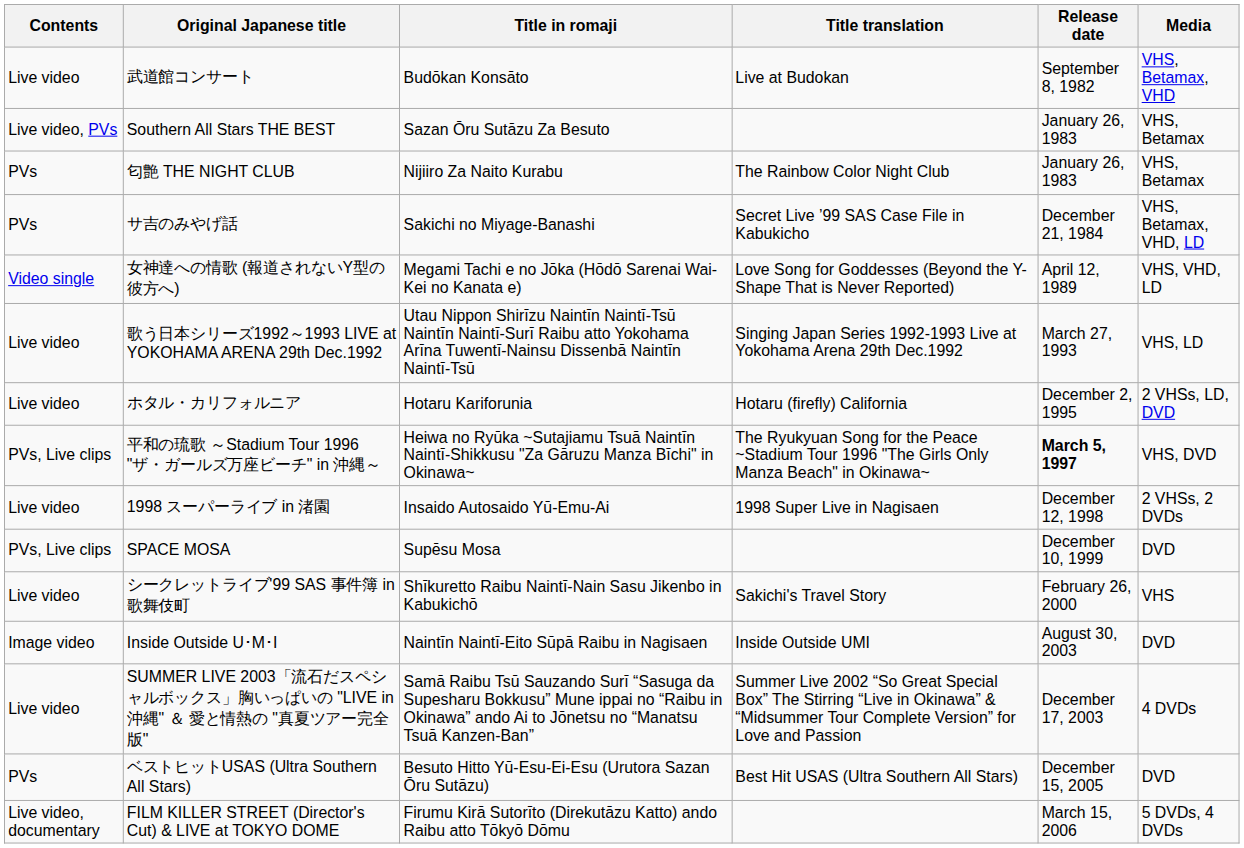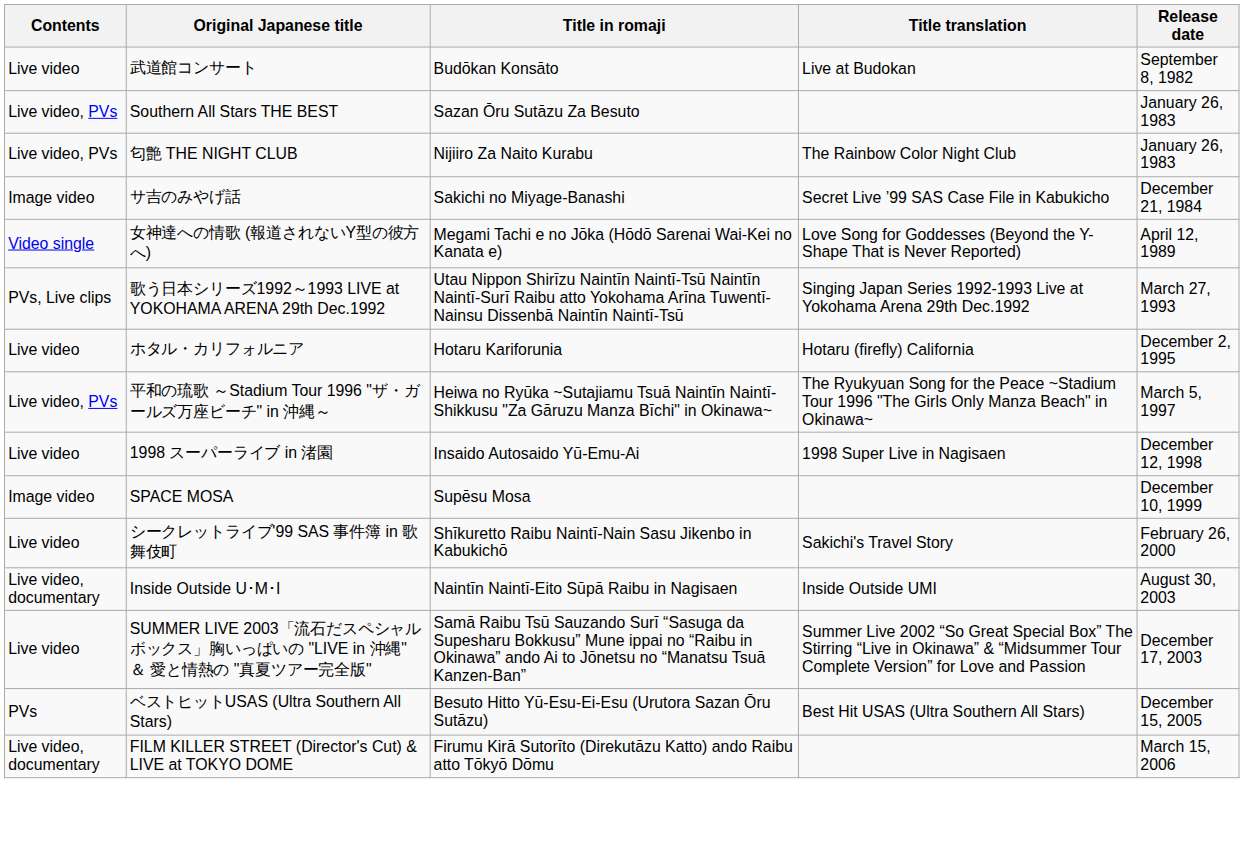 <table class="wikitable">
 <tr>
 <th>Contents</th>
 <th>Original Japanese title</th>
 <th>Title in romaji</th>
 <th>Title translation</th>
 <th>Release date</th>
-<th>Media</th>
 </tr>
 <tr>
 <td>Live video</td>
 <td>武道館コンサート</td>
 <td>Budōkan Konsāto</td>
 <td>Live at Budokan</td>
 <td>September 8, 1982</td>
-<td><a href='#'>VHS</a>, <a href='#'>Betamax</a>, <a href='#'>VHD</a></td>
 </tr>
 <tr>
 <td>Live video, <a href='#'>PVs</a></td>
 <td>Southern All Stars THE BEST</td>
 <td>Sazan Ōru Sutāzu Za Besuto</td>
 <td></td>
 <td>January 26, 1983</td>
-<td>VHS, Betamax</td>
 </tr>
 <tr>
-<td>PVs</td>
+<td>Live video, PVs</td>
 <td>匂艶 THE NIGHT CLUB</td>
 <td>Nijiiro Za Naito Kurabu</td>
 <td>The Rainbow Color Night Club</td>
 <td>January 26, 1983</td>
-<td>VHS, Betamax</td>
 </tr>
 <tr>
-<td>PVs</td>
+<td>Image video</td>
 <td>サ吉のみやげ話</td>
 <td>Sakichi no Miyage-Banashi</td>
 <td>Secret Live ’99 SAS Case File in Kabukicho</td>
 <td>December 21, 1984</td>
-<td>VHS, Betamax, VHD, <a href='#'>LD</a></td>
 </tr>
 <tr>
 <td><a href='#'>Video single</a></td>
 <td>女神達への情歌 (報道されないY型の彼方へ)</td>
 <td>Megami Tachi e no Jōka (Hōdō Sarenai Wai-Kei no Kanata e)</td>
 <td>Love Song for Goddesses (Beyond the Y-Shape That is Never Reported)</td>
 <td>April 12, 1989</td>
-<td>VHS, VHD, LD</td>
 </tr>
 <tr>
-<td>Live video</td>
+<td>PVs, Live clips</td>
 <td>歌う日本シリーズ1992～1993 LIVE at YOKOHAMA ARENA 29th Dec.1992</td>
 <td>Utau Nippon Shirīzu Naintīn Naintī-Tsū Naintīn Naintī-Surī Raibu atto Yokohama Arīna Tuwentī-Nainsu Dissenbā Naintīn Naintī-Tsū</td>
 <td>Singing Japan Series 1992-1993 Live at Yokohama Arena 29th Dec.1992</td>
 <td>March 27, 1993</td>
-<td>VHS, LD</td>
 </tr>
 <tr>
 <td>Live video</td>
 <td>ホタル・カリフォルニア</td>
 <td>Hotaru Kariforunia</td>
 <td>Hotaru (firefly) California</td>
 <td>December 2, 1995</td>
-<td>2 VHSs, LD, <a href='#'>DVD</a></td>
 </tr>
 <tr>
-<td>PVs, Live clips</td>
+<td>Live video, <a href='#'>PVs</a></td>
 <td>平和の琉歌 ～Stadium Tour 1996 "ザ・ガールズ万座ビーチ" in 沖縄～</td>
 <td>Heiwa no Ryūka ~Sutajiamu Tsuā Naintīn Naintī-Shikkusu "Za Gāruzu Manza Bīchi" in Okinawa~</td>
 <td>The Ryukyuan Song for the Peace ~Stadium Tour 1996 "The Girls Only Manza Beach" in Okinawa~</td>
-<td><strong>March 5, 1997</strong></td>
-<td>VHS, DVD</td>
+<td>March 5, 1997</td>
 </tr>
 <tr>
 <td>Live video</td>
 <td>1998 スーパーライブ in 渚園</td>
 <td>Insaido Autosaido Yū-Emu-Ai</td>
 <td>1998 Super Live in Nagisaen</td>
 <td>December 12, 1998</td>
-<td>2 VHSs, 2 DVDs</td>
 </tr>
 <tr>
-<td>PVs, Live clips</td>
+<td>Image video</td>
 <td>SPACE MOSA</td>
 <td>Supēsu Mosa</td>
 <td></td>
 <td>December 10, 1999</td>
-<td>DVD</td>
 </tr>
 <tr>
 <td>Live video</td>
 <td>シークレットライブ'99 SAS 事件簿 in 歌舞伎町</td>
 <td>Shīkuretto Raibu Naintī-Nain Sasu Jikenbo in Kabukichō</td>
 <td>Sakichi's Travel Story</td>
 <td>February 26, 2000</td>
-<td>VHS</td>
 </tr>
 <tr>
-<td>Image video</td>
+<td>Live video, documentary</td>
 <td>Inside Outside U･M･I</td>
 <td>Naintīn Naintī-Eito Sūpā Raibu in Nagisaen</td>
 <td>Inside Outside UMI</td>
 <td>August 30, 2003</td>
-<td>DVD</td>
 </tr>
 <tr>
 <td>Live video</td>
 <td>SUMMER LIVE 2003「流石だスペシャルボックス」胸いっぱいの "LIVE in 沖縄" ＆ 愛と情熱の "真夏ツアー完全版"</td>
 <td>Samā Raibu Tsū Sauzando Surī “Sasuga da Supesharu Bokkusu” Mune ippai no “Raibu in Okinawa” ando Ai to Jōnetsu no “Manatsu Tsuā Kanzen-Ban”</td>
 <td>Summer Live 2002 “So Great Special Box” The Stirring “Live in Okinawa” & “Midsummer Tour Complete Version” for Love and Passion</td>
 <td>December 17, 2003</td>
-<td>4 DVDs</td>
 </tr>
 <tr>
 <td>PVs</td>
 <td>ベストヒットUSAS (Ultra Southern All Stars)</td>
 <td>Besuto Hitto Yū-Esu-Ei-Esu (Urutora Sazan Ōru Sutāzu)</td>
 <td>Best Hit USAS (Ultra Southern All Stars)</td>
 <td>December 15, 2005</td>
-<td>DVD</td>
 </tr>
 <tr>
 <td>Live video, documentary</td>
 <td>FILM KILLER STREET (Director's Cut) & LIVE at TOKYO DOME</td>
 <td>Firumu Kirā Sutorīto (Direkutāzu Katto) ando Raibu atto Tōkyō Dōmu</td>
 <td></td>
 <td>March 15, 2006</td>
-<td>5 DVDs, 4 DVDs</td>
 </tr>
 </table>
